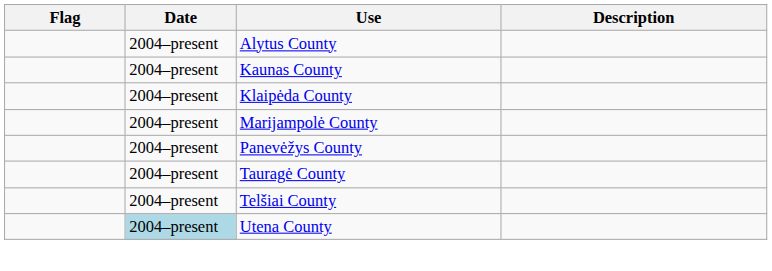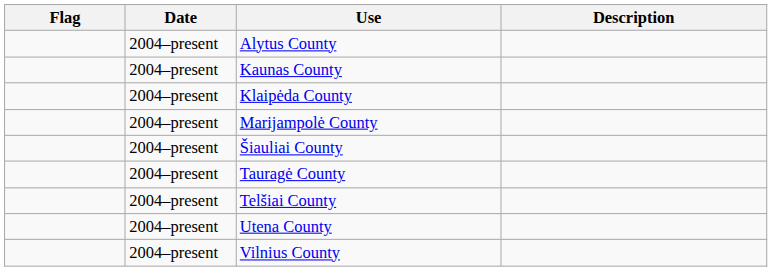 <table class="wikitable sortable">
 <tr>
 <th width="110">Flag</th>
 <th width="100">Date</th>
 <th width="250">Use</th>
 <th width="250">Description</th>
 </tr>
 <tr>
 <td></td>
 <td>2004–present</td>
 <td><a href='#'>Alytus County</a></td>
 <td></td>
 </tr>
 <tr>
 <td></td>
 <td>2004–present</td>
 <td><a href='#'>Kaunas County</a></td>
 <td></td>
 </tr>
 <tr>
 <td></td>
 <td>2004–present</td>
 <td><a href='#'>Klaipėda County</a></td>
 <td></td>
 </tr>
 <tr>
 <td></td>
 <td>2004–present</td>
 <td><a href='#'>Marijampolė County</a></td>
 <td></td>
 </tr>
 <tr>
 <td></td>
 <td>2004–present</td>
-<td><a href='#'>Panevėžys County</a></td>
+<td><a href='#'>Šiauliai County</a></td>
 <td></td>
 </tr>
 <tr>
 <td></td>
 <td>2004–present</td>
 <td><a href='#'>Tauragė County</a></td>
 <td></td>
 </tr>
 <tr>
 <td></td>
 <td>2004–present</td>
 <td><a href='#'>Telšiai County</a></td>
 <td></td>
 </tr>
 <tr>
 <td></td>
-<td style="background: lightblue;">2004–present</td>
+<td>2004–present</td>
 <td><a href='#'>Utena County</a></td>
 <td></td>
 </tr>
+<tr>
+<td></td>
+<td>2004–present</td>
+<td><a href='#'>Vilnius County</a></td>
+<td></td>
+</tr>
 </table>
